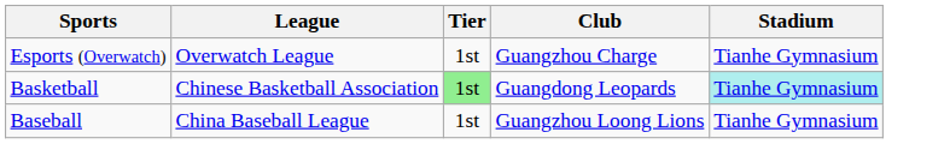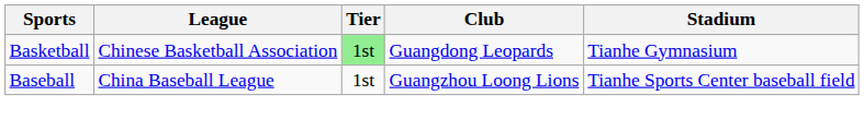 <table class="wikitable sortable">
 <tr>
 <th>Sports</th>
 <th>League</th>
 <th>Tier</th>
 <th>Club</th>
 <th>Stadium</th>
 </tr>
 <tr>
-<td><a href='#'>Esports</a> <small>(<a href='#'>Overwatch</a>)</small></td>
-<td><a href='#'>Overwatch League</a></td>
-<td align=center>1st</td>
-<td><a href='#'>Guangzhou Charge</a></td>
-<td><a href='#'>Tianhe Gymnasium</a></td>
-</tr>
-<tr>
 <td><a href='#'>Basketball</a></td>
 <td><a href='#'>Chinese Basketball Association</a></td>
 <td align=center style="background: lightgreen;">1st</td>
 <td><a href='#'>Guangdong Leopards</a></td>
-<td style="background: paleturquoise;"><a href='#'>Tianhe Gymnasium</a></td>
+<td><a href='#'>Tianhe Gymnasium</a></td>
 </tr>
 <tr>
 <td><a href='#'>Baseball</a></td>
 <td><a href='#'>China Baseball League</a></td>
 <td align=center>1st</td>
 <td><a href='#'>Guangzhou Loong Lions</a></td>
-<td><a href='#'>Tianhe Gymnasium</a></td>
+<td><a href='#'>Tianhe Sports Center baseball field</a></td>
 </tr>
 </table>
